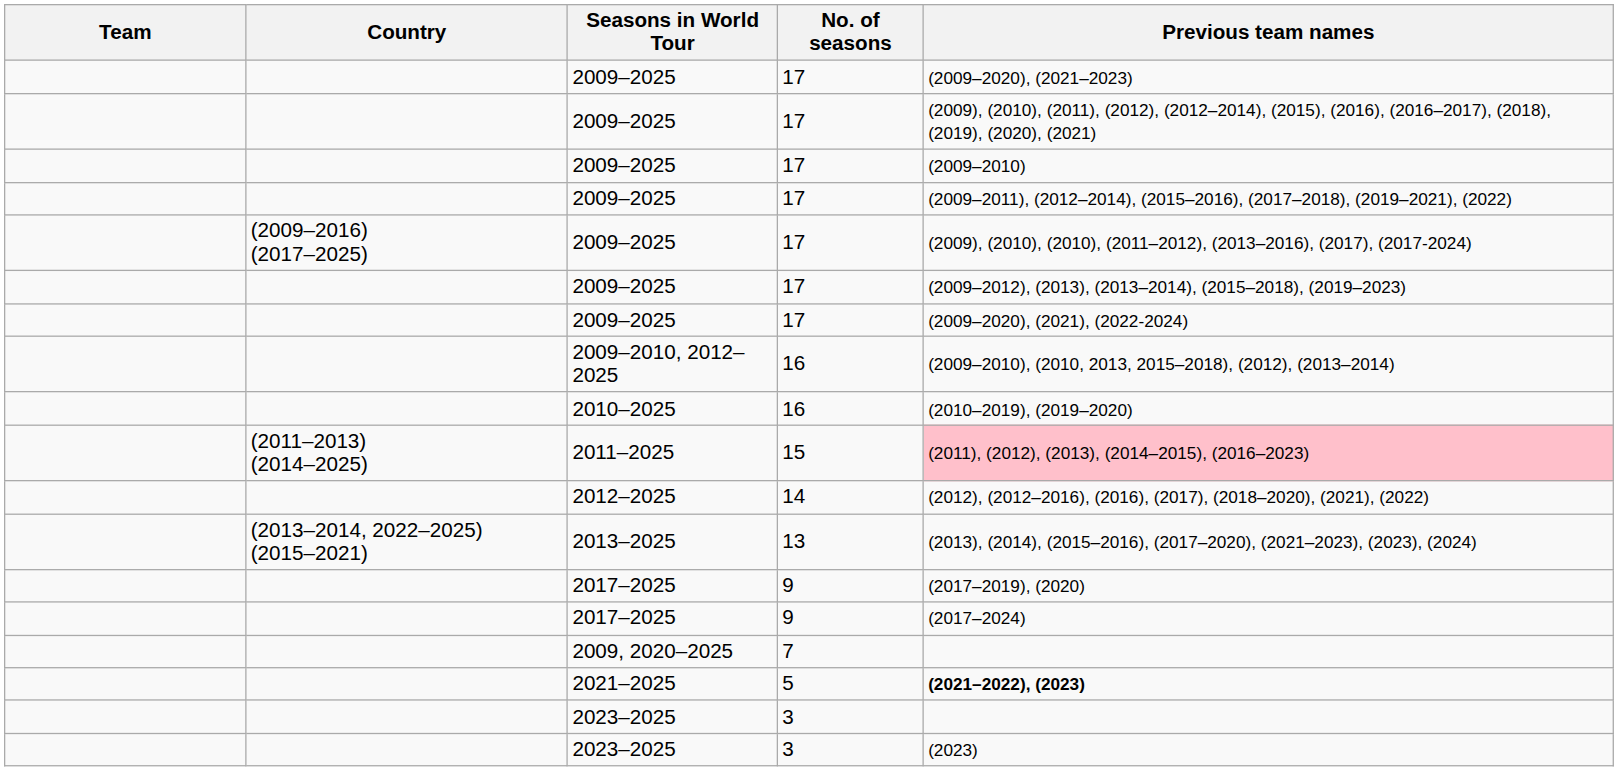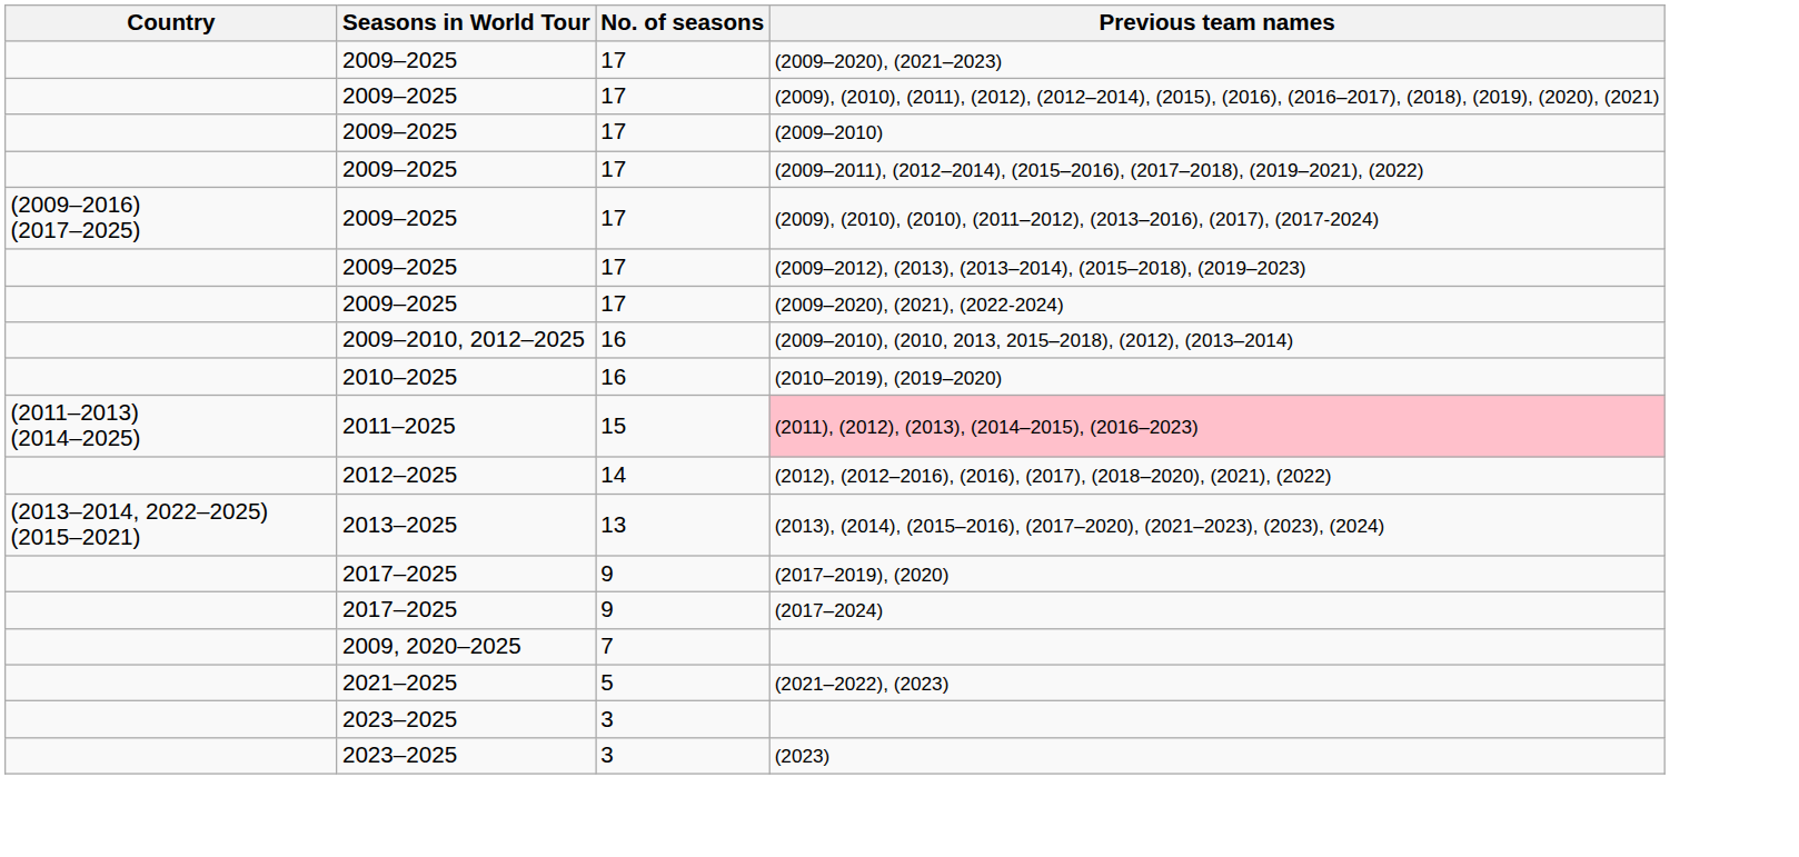 <table class=wikitable sortable>
 <tr>
-<th width=15%>Team</th>
 <th width=20%>Country</th>
 <th>Seasons in World Tour</th>
 <th>No. of seasons</th>
 <th>Previous team names</th>
 </tr>
 <tr>
 <td></td>
-<td></td>
 <td>2009–2025</td>
 <td>17</td>
 <td><small> (2009–2020),  (2021–2023)</small></td>
 </tr>
 <tr>
-<td></td>
 <td></td>
 <td>2009–2025</td>
 <td>17</td>
 <td><small> (2009),  (2010),  (2011),  (2012),  (2012–2014),  (2015),  (2016),  (2016–2017),  (2018),  (2019),  (2020),  (2021)</small></td>
 </tr>
 <tr>
 <td></td>
-<td></td>
 <td>2009–2025</td>
 <td>17</td>
 <td><small> (2009–2010)</small></td>
 </tr>
 <tr>
 <td></td>
-<td></td>
 <td>2009–2025</td>
 <td>17</td>
 <td><small> (2009–2011),  (2012–2014),  (2015–2016),  (2017–2018),  (2019–2021),  (2022)</small></td>
 </tr>
 <tr>
-<td></td>
 <td> (2009–2016)<br> (2017–2025)</td>
 <td>2009–2025</td>
 <td>17</td>
 <td><small> (2009),  (2010),  (2010),  (2011–2012),  (2013–2016),  (2017),  (2017-2024)</small></td>
 </tr>
 <tr>
 <td></td>
-<td></td>
 <td>2009–2025</td>
 <td>17</td>
 <td><small> (2009–2012),  (2013),  (2013–2014),  (2015–2018),  (2019–2023)</small></td>
 </tr>
 <tr>
-<td></td>
 <td></td>
 <td>2009–2025</td>
 <td>17</td>
 <td><small> (2009–2020),  (2021),  (2022-2024)</small></td>
 </tr>
 <tr>
 <td></td>
-<td></td>
 <td>2009–2010, 2012–2025</td>
 <td>16</td>
 <td><small> (2009–2010),  (2010, 2013, 2015–2018),  (2012),  (2013–2014)</small></td>
 </tr>
 <tr>
 <td></td>
-<td></td>
 <td>2010–2025</td>
 <td>16</td>
 <td><small> (2010–2019),  (2019–2020)</small></td>
 </tr>
 <tr>
-<td></td>
 <td> (2011–2013)<br> (2014–2025)</td>
 <td>2011–2025</td>
 <td>15</td>
 <td style="background: pink;"><small> (2011),  (2012),  (2013),  (2014–2015),  (2016–2023)</small></td>
 </tr>
 <tr>
 <td></td>
-<td></td>
 <td>2012–2025</td>
 <td>14</td>
 <td><small> (2012),  (2012–2016),  (2016),  (2017),  (2018–2020),  (2021),  (2022)</small></td>
 </tr>
 <tr>
-<td></td>
 <td> (2013–2014, 2022–2025)<br> (2015–2021)</td>
 <td>2013–2025</td>
 <td>13</td>
 <td><small> (2013),  (2014),  (2015–2016),  (2017–2020),  (2021–2023),  (2023),  (2024)</small></td>
 </tr>
 <tr>
 <td></td>
-<td></td>
 <td>2017–2025</td>
 <td>9</td>
 <td><small> (2017–2019),  (2020)</small></td>
 </tr>
 <tr>
-<td></td>
 <td></td>
 <td>2017–2025</td>
 <td>9</td>
 <td><small> (2017–2024)</small></td>
 </tr>
 <tr>
 <td></td>
-<td></td>
 <td>2009, 2020–2025</td>
 <td>7</td>
 <td></td>
 </tr>
 <tr>
 <td></td>
-<td></td>
 <td>2021–2025</td>
 <td>5</td>
-<td><strong><small> (2021–2022),  (2023)</small></strong></td>
+<td><small> (2021–2022),  (2023)</small></td>
 </tr>
 <tr>
-<td></td>
 <td></td>
 <td>2023–2025</td>
 <td>3</td>
 <td></td>
 </tr>
 <tr>
 <td></td>
-<td></td>
 <td>2023–2025</td>
 <td>3</td>
 <td><small> (2023)</small></td>
 </tr>
 </table>
